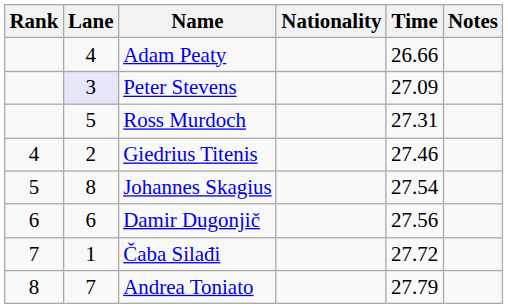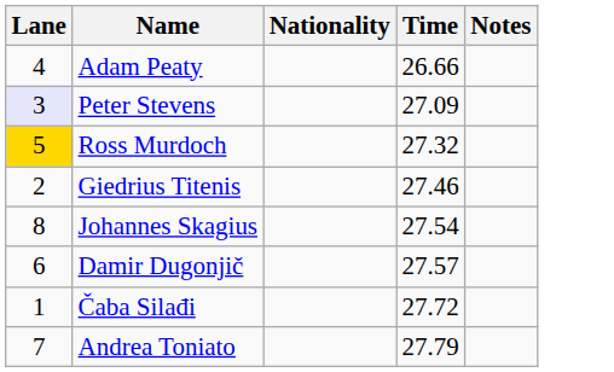 <table class="wikitable sortable" style="text-align:center">
 <tr>
-<th>Rank</th>
 <th>Lane</th>
 <th>Name</th>
 <th>Nationality</th>
 <th>Time</th>
 <th>Notes</th>
 </tr>
 <tr>
-<td></td>
 <td>4</td>
 <td align=left><a href='#'>Adam Peaty</a></td>
 <td align=left></td>
 <td>26.66</td>
 <td></td>
 </tr>
 <tr>
-<td></td>
 <td style="background: lavender;">3</td>
 <td align=left><a href='#'>Peter Stevens</a></td>
 <td align=left></td>
 <td>27.09</td>
 <td></td>
 </tr>
 <tr>
-<td></td>
-<td>5</td>
+<td style="background: gold;">5</td>
 <td align=left><a href='#'>Ross Murdoch</a></td>
 <td align=left></td>
-<td>27.31</td>
+<td>27.32</td>
 <td></td>
 </tr>
 <tr>
-<td>4</td>
 <td>2</td>
 <td align=left><a href='#'>Giedrius Titenis</a></td>
 <td align=left></td>
 <td>27.46</td>
 <td></td>
 </tr>
 <tr>
-<td>5</td>
 <td>8</td>
 <td align=left><a href='#'>Johannes Skagius</a></td>
 <td align=left></td>
 <td>27.54</td>
 <td></td>
 </tr>
 <tr>
 <td>6</td>
-<td>6</td>
 <td align=left><a href='#'>Damir Dugonjič</a></td>
 <td align=left></td>
-<td>27.56</td>
+<td>27.57</td>
 <td></td>
 </tr>
 <tr>
-<td>7</td>
 <td>1</td>
 <td align=left><a href='#'>Čaba Silađi</a></td>
 <td align=left></td>
 <td>27.72</td>
 <td></td>
 </tr>
 <tr>
-<td>8</td>
 <td>7</td>
 <td align=left><a href='#'>Andrea Toniato</a></td>
 <td align=left></td>
 <td>27.79</td>
 <td></td>
 </tr>
 </table>
